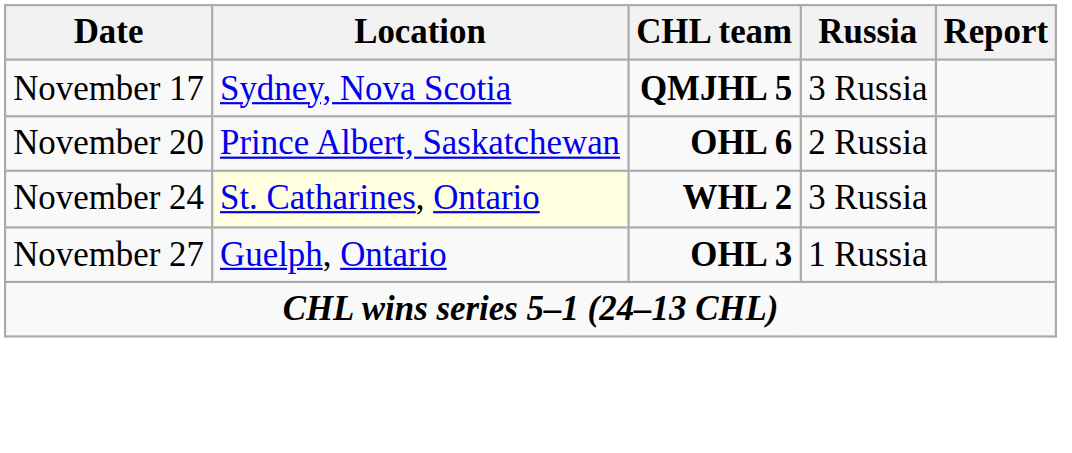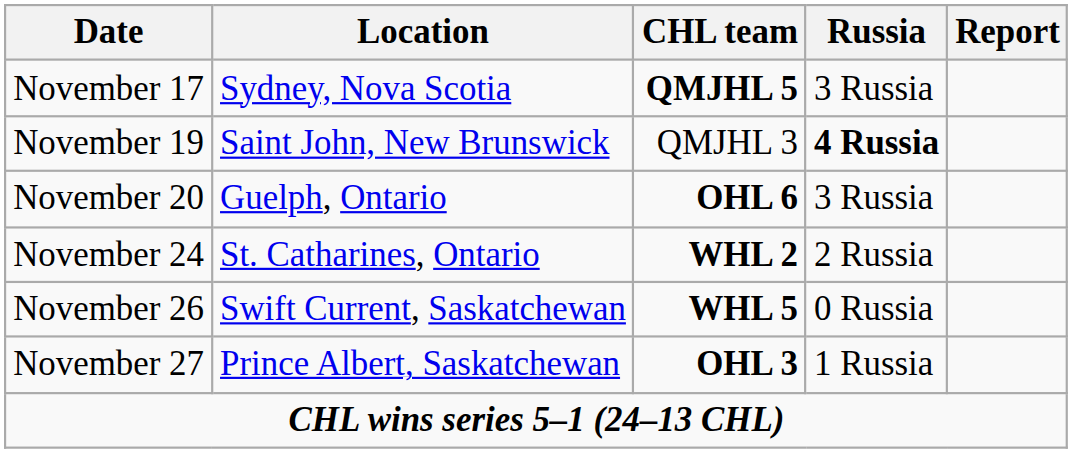 <table class="wikitable">
 <tr>
 <th>Date</th>
 <th>Location</th>
 <th>CHL team</th>
 <th>Russia</th>
 <th>Report</th>
 </tr>
 <tr>
 <td>November 17</td>
 <td><a href='#'>Sydney, Nova Scotia</a></td>
 <td align="right"><strong>QMJHL 5</strong></td>
 <td>3 Russia</td>
 <td></td>
 </tr>
 <tr>
+<td>November 19</td>
+<td><a href='#'>Saint John, New Brunswick</a></td>
+<td align="right">QMJHL 3</td>
+<td><strong>4 Russia</strong></td>
+<td></td>
+</tr>
+<tr>
 <td>November 20</td>
-<td><a href='#'>Prince Albert, Saskatchewan</a></td>
+<td><a href='#'>Guelph</a>, <a href='#'>Ontario</a></td>
 <td align="right"><strong>OHL 6</strong></td>
+<td>3 Russia</td>
+<td></td>
+</tr>
+<tr>
+<td>November 24</td>
+<td><a href='#'>St. Catharines</a>, <a href='#'>Ontario</a></td>
+<td align="right"><strong>WHL 2</strong></td>
 <td>2 Russia</td>
 <td></td>
 </tr>
 <tr>
-<td>November 24</td>
-<td style="background: lightyellow;"><a href='#'>St. Catharines</a>, <a href='#'>Ontario</a></td>
-<td align="right"><strong>WHL 2</strong></td>
-<td>3 Russia</td>
+<td>November 26</td>
+<td><a href='#'>Swift Current</a>, <a href='#'>Saskatchewan</a></td>
+<td align="right"><strong>WHL 5</strong></td>
+<td>0 Russia</td>
 <td></td>
 </tr>
 <tr>
 <td>November 27</td>
-<td><a href='#'>Guelph</a>, <a href='#'>Ontario</a></td>
+<td><a href='#'>Prince Albert, Saskatchewan</a></td>
 <td align="right"><strong>OHL 3</strong></td>
 <td>1 Russia</td>
 <td></td>
 </tr>
 <tr align="center">
 <td colspan="5"><strong><em>CHL wins series 5–1 (24–13 CHL)</em></strong></td>
 </tr>
 </table>
